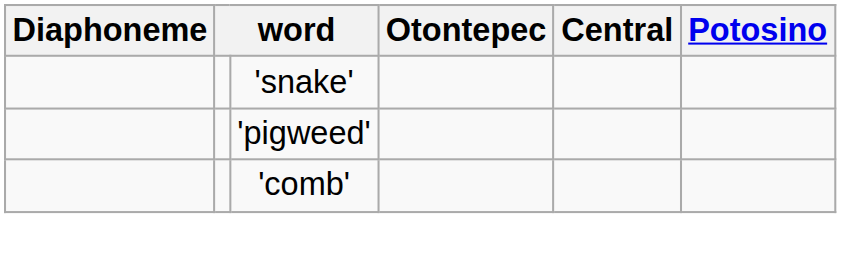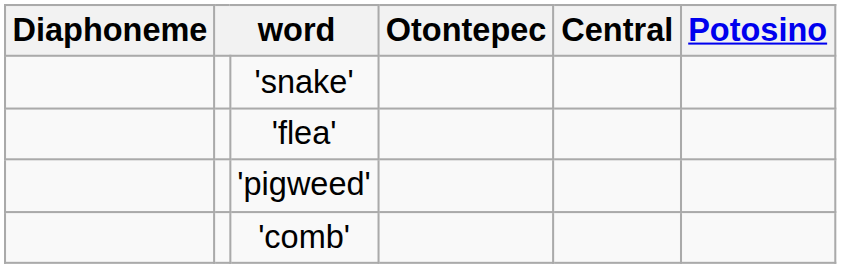 <table class="wikitable">
 <tr>
 <th>Diaphoneme</th>
 <th colspan=2>word</th>
 <th>Otontepec</th>
 <th>Central</th>
 <th><a href='#'>Potosino</a></th>
 </tr>
 <tr align=center>
 <td></td>
 <td></td>
 <td>'snake'</td>
+<td></td>
+<td></td>
+<td></td>
+</tr>
+<tr align=center>
+<td></td>
+<td></td>
+<td>'flea'</td>
 <td></td>
 <td></td>
 <td></td>
 </tr>
 <tr align=center>
 <td></td>
 <td></td>
 <td>'pigweed'</td>
 <td></td>
 <td></td>
 <td></td>
 </tr>
 <tr align=center>
 <td></td>
 <td></td>
 <td>'comb'</td>
 <td></td>
 <td></td>
 <td></td>
 </tr>
 </table>
